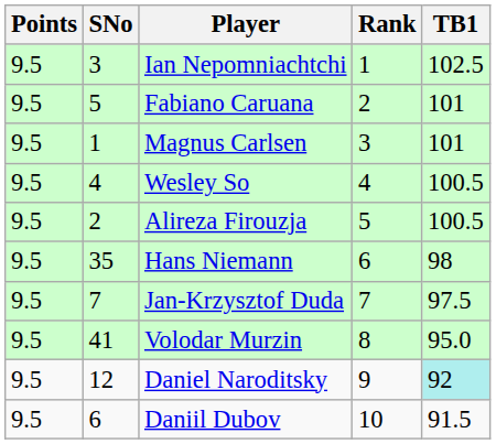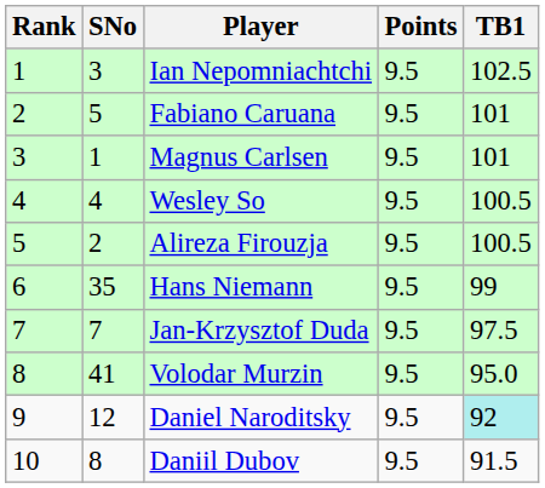 <table class="wikitable sortable">
 <tr>
-<th>Points</th>
+<th>Rank</th>
 <th>SNo</th>
 <th>Player</th>
-<th>Rank</th>
+<th>Points</th>
 <th>TB1</th>
 </tr>
 <tr style="background:#ccffcc;">
-<td>9.5</td>
+<td>1</td>
 <td>3</td>
 <td> <a href='#'>Ian Nepomniachtchi</a></td>
-<td>1</td>
+<td>9.5</td>
 <td>102.5</td>
 </tr>
 <tr style="background:#ccffcc;">
-<td>9.5</td>
+<td>2</td>
 <td>5</td>
 <td> <a href='#'>Fabiano Caruana</a></td>
-<td>2</td>
+<td>9.5</td>
 <td>101</td>
 </tr>
 <tr style="background:#ccffcc;">
-<td>9.5</td>
+<td>3</td>
 <td>1</td>
 <td> <a href='#'>Magnus Carlsen</a></td>
-<td>3</td>
+<td>9.5</td>
 <td>101</td>
 </tr>
 <tr style="background:#ccffcc;">
-<td>9.5</td>
+<td>4</td>
 <td>4</td>
 <td> <a href='#'>Wesley So</a></td>
-<td>4</td>
+<td>9.5</td>
 <td>100.5</td>
 </tr>
 <tr style="background:#ccffcc;">
-<td>9.5</td>
+<td>5</td>
 <td>2</td>
 <td> <a href='#'>Alireza Firouzja</a></td>
-<td>5</td>
+<td>9.5</td>
 <td>100.5</td>
 </tr>
 <tr style="background:#ccffcc;">
-<td>9.5</td>
+<td>6</td>
 <td>35</td>
 <td> <a href='#'>Hans Niemann</a></td>
-<td>6</td>
-<td>98</td>
+<td>9.5</td>
+<td>99</td>
 </tr>
 <tr style="background:#ccffcc;">
-<td>9.5</td>
+<td>7</td>
 <td>7</td>
 <td> <a href='#'>Jan-Krzysztof Duda</a></td>
-<td>7</td>
+<td>9.5</td>
 <td>97.5</td>
 </tr>
 <tr style="background:#ccffcc;">
-<td>9.5</td>
+<td>8</td>
 <td>41</td>
 <td> <a href='#'>Volodar Murzin</a></td>
-<td>8</td>
+<td>9.5</td>
 <td>95.0</td>
 </tr>
 <tr>
-<td>9.5</td>
+<td>9</td>
 <td>12</td>
 <td> <a href='#'>Daniel Naroditsky</a></td>
-<td>9</td>
+<td>9.5</td>
 <td style="background: paleturquoise;">92</td>
 </tr>
 <tr>
+<td>10</td>
+<td>8</td>
+<td> <a href='#'>Daniil Dubov</a></td>
 <td>9.5</td>
-<td>6</td>
-<td> <a href='#'>Daniil Dubov</a></td>
-<td>10</td>
 <td>91.5</td>
 </tr>
 </table>
